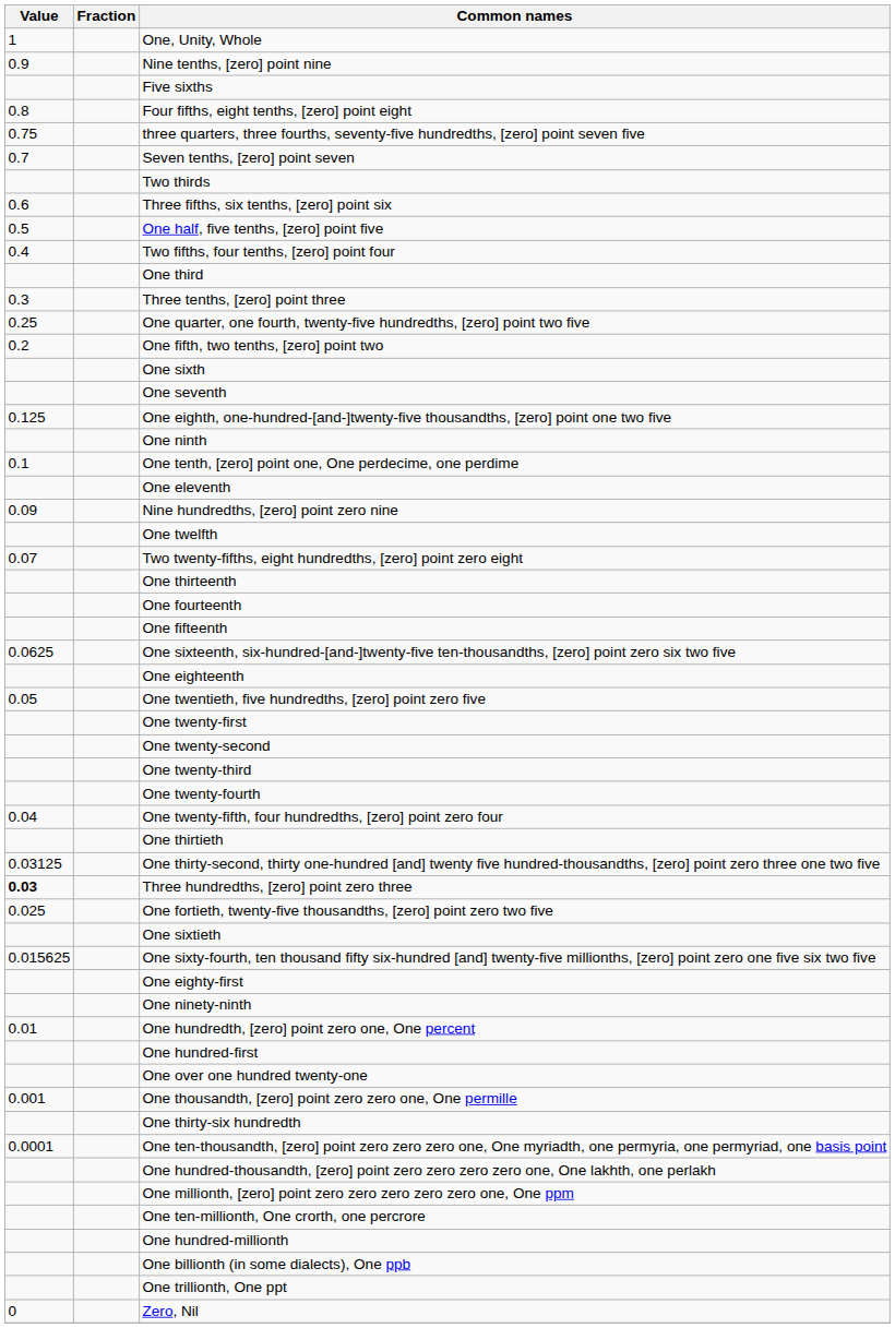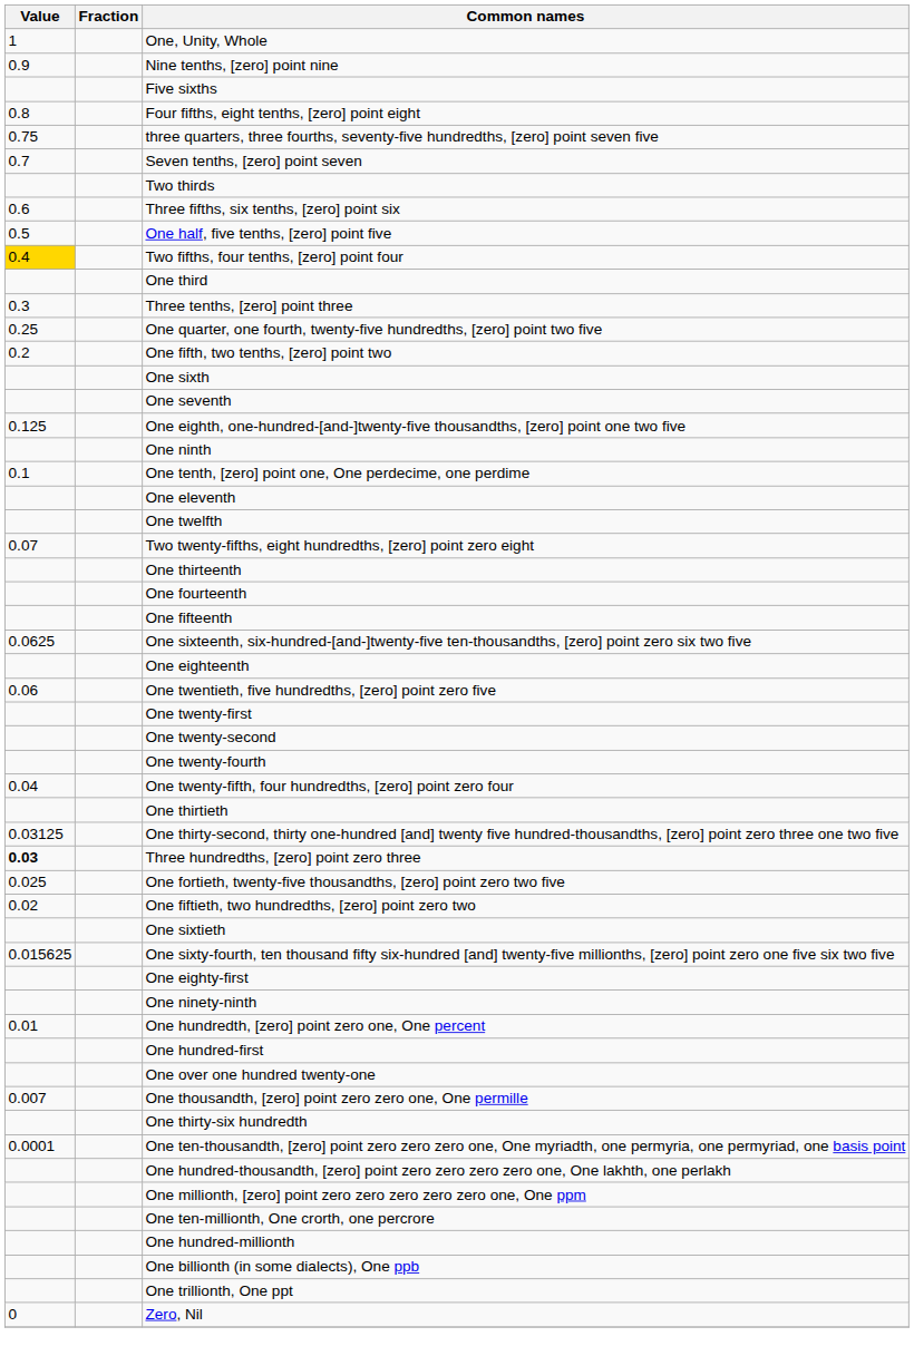 <table class="wikitable sortable mw-collapsible mw-collapsed">
 <tr>
 <th>Value</th>
 <th>Fraction</th>
 <th>Common names</th>
 </tr>
 <tr>
 <td>1</td>
 <td align="center"></td>
 <td>One, Unity, Whole</td>
 </tr>
 <tr>
 <td>0.9</td>
 <td align="center"></td>
 <td>Nine tenths, [zero] point nine</td>
 </tr>
 <tr>
 <td></td>
 <td align="center"></td>
 <td>Five sixths</td>
 </tr>
 <tr>
 <td>0.8</td>
 <td align="center"></td>
 <td>Four fifths, eight tenths, [zero] point eight</td>
 </tr>
 <tr>
 <td>0.75</td>
 <td align="center"></td>
 <td>three quarters, three fourths, seventy-five hundredths, [zero] point seven five</td>
 </tr>
 <tr>
 <td>0.7</td>
 <td align="center"></td>
 <td>Seven tenths, [zero] point seven</td>
 </tr>
 <tr>
 <td></td>
 <td align="center"></td>
 <td>Two thirds</td>
 </tr>
 <tr>
 <td>0.6</td>
 <td align="center"></td>
 <td>Three fifths, six tenths, [zero] point six</td>
 </tr>
 <tr>
 <td>0.5</td>
 <td align="center"></td>
 <td><a href='#'>One half</a>, five tenths, [zero] point five</td>
 </tr>
 <tr>
-<td>0.4</td>
+<td style="background: gold;">0.4</td>
 <td align="center"></td>
 <td>Two fifths, four tenths, [zero] point four</td>
 </tr>
 <tr>
 <td></td>
 <td align="center"></td>
 <td>One third</td>
 </tr>
 <tr>
 <td>0.3</td>
 <td align="center"></td>
 <td>Three tenths, [zero] point three</td>
 </tr>
 <tr>
 <td>0.25</td>
 <td align="center"></td>
 <td>One quarter, one fourth, twenty-five hundredths, [zero] point two five</td>
 </tr>
 <tr>
 <td>0.2</td>
 <td align="center"></td>
 <td>One fifth, two tenths, [zero] point two</td>
 </tr>
 <tr>
 <td></td>
 <td align="center"></td>
 <td>One sixth</td>
 </tr>
 <tr>
 <td></td>
 <td align="center"></td>
 <td>One seventh</td>
 </tr>
 <tr>
 <td>0.125</td>
 <td align="center"></td>
 <td>One eighth, one-hundred-[and-]twenty-five thousandths, [zero] point one two five</td>
 </tr>
 <tr>
 <td></td>
 <td align="center"></td>
 <td>One ninth</td>
 </tr>
 <tr>
 <td>0.1</td>
 <td align="center"></td>
 <td>One tenth, [zero] point one, One perdecime, one perdime</td>
 </tr>
 <tr>
 <td></td>
 <td align="center"></td>
 <td>One eleventh</td>
 </tr>
 <tr>
-<td>0.09</td>
-<td align="center"></td>
-<td>Nine hundredths, [zero] point zero nine</td>
-</tr>
-<tr>
 <td></td>
 <td align="center"></td>
 <td>One twelfth</td>
 </tr>
 <tr>
 <td>0.07</td>
 <td align="center"></td>
 <td>Two twenty-fifths, eight hundredths, [zero] point zero eight</td>
 </tr>
 <tr>
 <td></td>
 <td align="center"></td>
 <td>One thirteenth</td>
 </tr>
 <tr>
 <td></td>
 <td align="center"></td>
 <td>One fourteenth</td>
 </tr>
 <tr>
 <td></td>
 <td align="center"></td>
 <td>One fifteenth</td>
 </tr>
 <tr>
 <td>0.0625</td>
 <td align="center"></td>
 <td>One sixteenth, six-hundred-[and-]twenty-five ten-thousandths, [zero] point zero six two five</td>
 </tr>
 <tr>
 <td></td>
 <td align="center"></td>
 <td>One eighteenth</td>
 </tr>
 <tr>
-<td>0.05</td>
+<td>0.06</td>
 <td align="center"></td>
 <td>One twentieth, five hundredths, [zero] point zero five</td>
 </tr>
 <tr>
 <td></td>
 <td align="center"></td>
 <td>One twenty-first</td>
 </tr>
 <tr>
 <td></td>
 <td align="center"></td>
 <td>One twenty-second</td>
-</tr>
-<tr>
-<td></td>
-<td align="center"></td>
-<td>One twenty-third</td>
 </tr>
 <tr>
 <td></td>
 <td align="center"></td>
 <td>One twenty-fourth</td>
 </tr>
 <tr>
 <td>0.04</td>
 <td align="center"></td>
 <td>One twenty-fifth, four hundredths, [zero] point zero four</td>
 </tr>
 <tr>
 <td></td>
 <td align="center"></td>
 <td>One thirtieth</td>
 </tr>
 <tr>
 <td>0.03125</td>
 <td align="center"></td>
 <td>One thirty-second, thirty one-hundred [and] twenty five hundred-thousandths, [zero] point zero three one two five</td>
 </tr>
 <tr>
 <td><strong>0.03</strong></td>
 <td align="center"></td>
 <td>Three hundredths, [zero] point zero three</td>
 </tr>
 <tr>
 <td>0.025</td>
 <td align="center"></td>
 <td>One fortieth, twenty-five thousandths, [zero] point zero two five</td>
+</tr>
+<tr>
+<td>0.02</td>
+<td align="center"></td>
+<td>One fiftieth, two hundredths, [zero] point zero two</td>
 </tr>
 <tr>
 <td></td>
 <td align="center"></td>
 <td>One sixtieth</td>
 </tr>
 <tr>
 <td>0.015625</td>
 <td align="center"></td>
 <td>One sixty-fourth, ten thousand fifty six-hundred [and] twenty-five millionths, [zero] point zero one five six two five</td>
 </tr>
 <tr>
 <td></td>
 <td align="center"></td>
 <td>One eighty-first</td>
 </tr>
 <tr>
 <td></td>
 <td align="center"></td>
 <td>One ninety-ninth</td>
 </tr>
 <tr>
 <td>0.01</td>
 <td align="center"></td>
 <td>One hundredth, [zero] point zero one, One <a href='#'>percent</a></td>
 </tr>
 <tr>
 <td></td>
 <td align="center"></td>
 <td>One hundred-first</td>
 </tr>
 <tr>
 <td></td>
 <td align="center"></td>
 <td>One over one hundred twenty-one</td>
 </tr>
 <tr>
-<td>0.001</td>
+<td>0.007</td>
 <td align="center"></td>
 <td>One thousandth, [zero] point zero zero one, One <a href='#'>permille</a></td>
 </tr>
 <tr>
 <td></td>
 <td align="center"></td>
 <td>One thirty-six hundredth</td>
 </tr>
 <tr>
 <td>0.0001</td>
 <td align="center"></td>
 <td>One ten-thousandth, [zero] point zero zero zero one, One myriadth, one permyria, one permyriad, one <a href='#'>basis point</a></td>
 </tr>
 <tr>
 <td></td>
 <td align="center"></td>
 <td>One hundred-thousandth, [zero] point zero zero zero zero one, One lakhth, one perlakh</td>
 </tr>
 <tr>
 <td></td>
 <td align="center"></td>
 <td>One millionth, [zero] point zero zero zero zero zero one, One <a href='#'>ppm</a></td>
 </tr>
 <tr>
 <td></td>
 <td align="center"></td>
 <td>One ten-millionth, One crorth, one percrore</td>
 </tr>
 <tr>
 <td></td>
 <td align="center"></td>
 <td>One hundred-millionth</td>
 </tr>
 <tr>
 <td></td>
 <td align="center"></td>
 <td>One billionth (in some dialects), One <a href='#'>ppb</a></td>
 </tr>
 <tr>
 <td></td>
 <td align="center"></td>
 <td>One trillionth, One ppt</td>
 </tr>
 <tr>
 <td>0</td>
 <td align="center"></td>
 <td><a href='#'>Zero</a>, Nil</td>
 </tr>
 <tr>
 </tr>
 </table>
